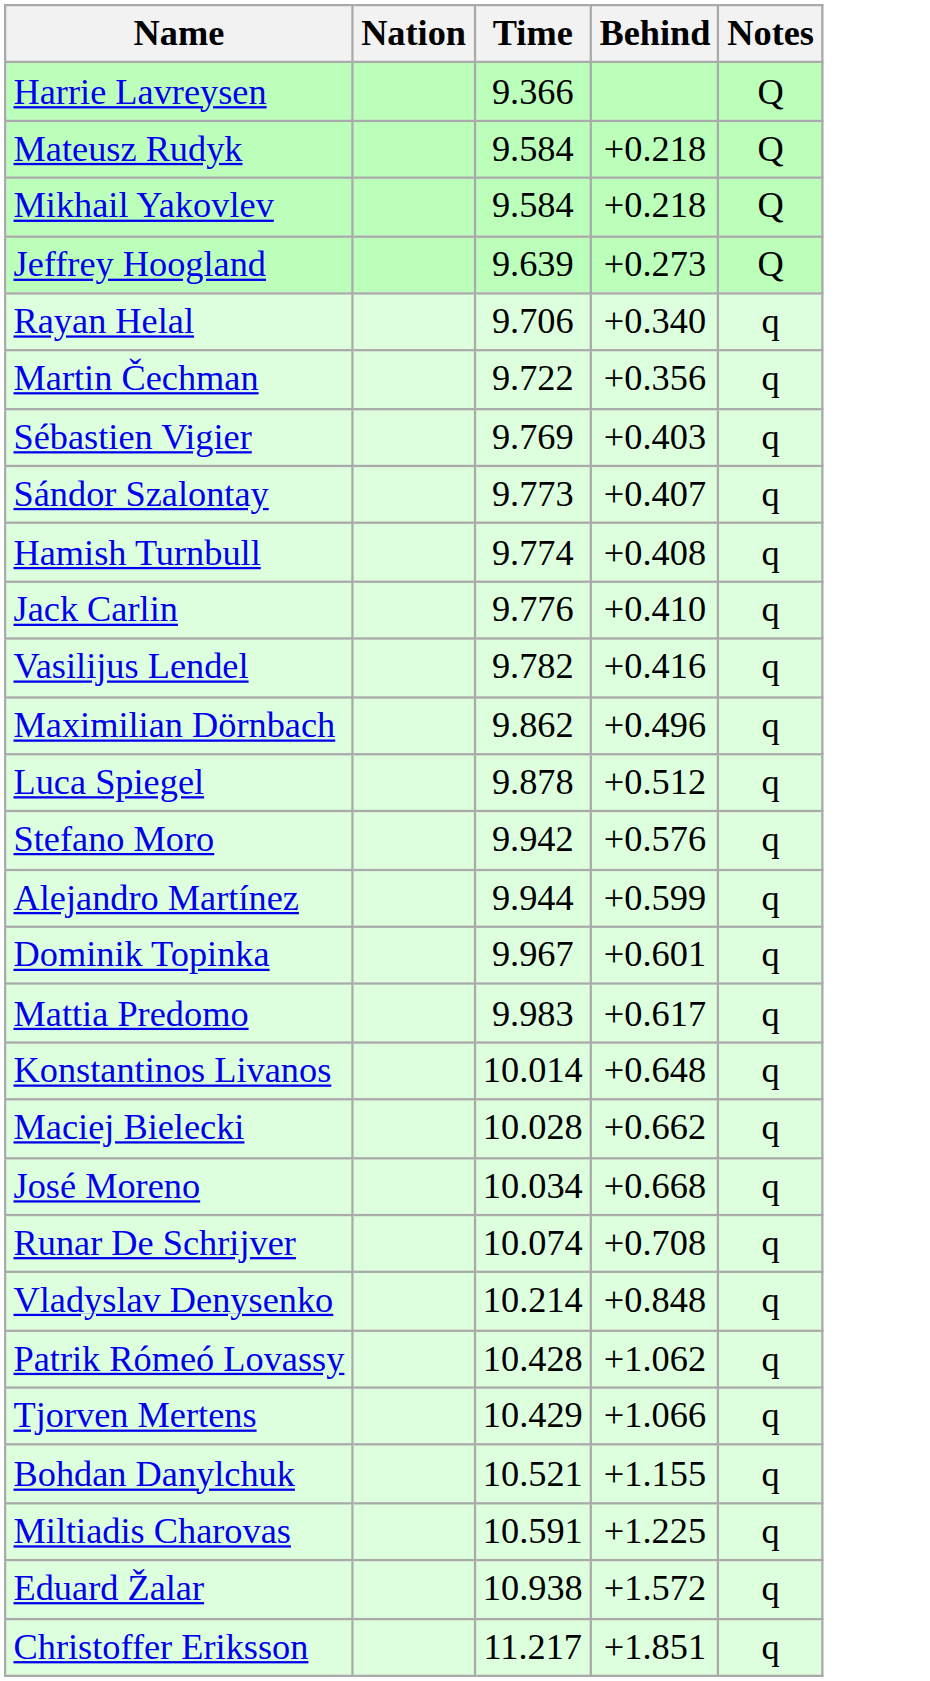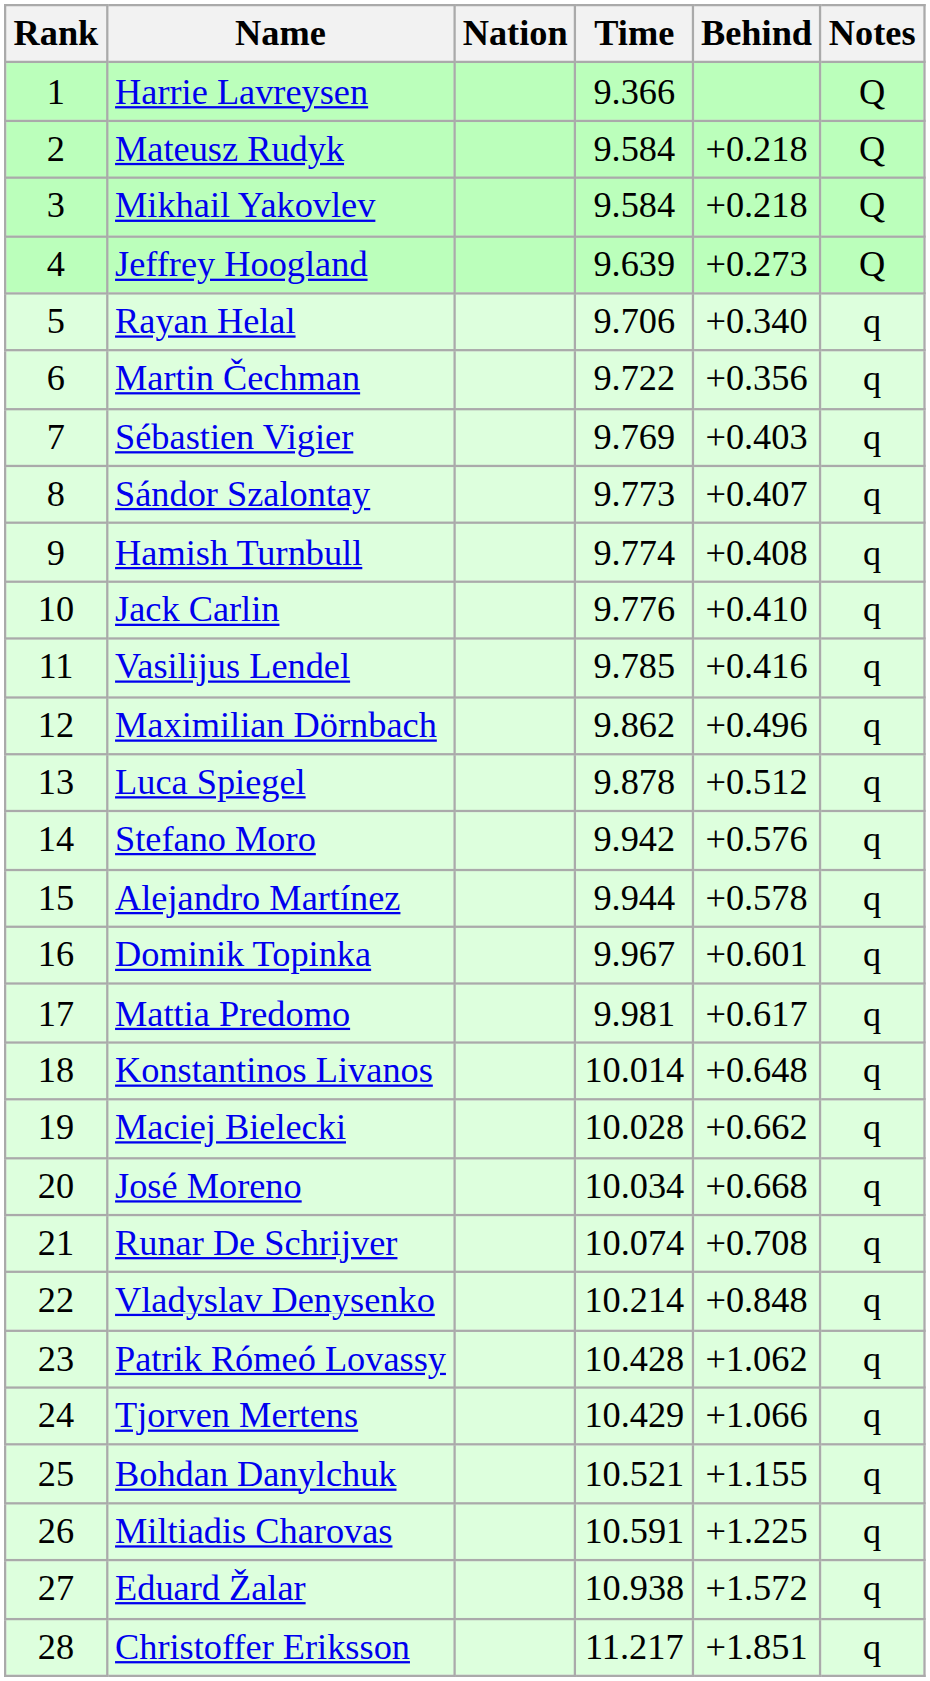 <table class="wikitable sortable" style="text-align:center">
 <tr>
+<th>Rank</th>
 <th>Name</th>
 <th>Nation</th>
 <th>Time</th>
 <th>Behind</th>
 <th>Notes</th>
 </tr>
 <tr bgcolor=bbffbb>
+<td>1</td>
 <td align=left><a href='#'>Harrie Lavreysen</a></td>
 <td align=left></td>
 <td>9.366</td>
 <td></td>
 <td>Q</td>
 </tr>
 <tr bgcolor=bbffbb>
+<td>2</td>
 <td align=left><a href='#'>Mateusz Rudyk</a></td>
 <td align=left></td>
 <td>9.584</td>
 <td>+0.218</td>
 <td>Q</td>
 </tr>
 <tr bgcolor=bbffbb>
+<td>3</td>
 <td align=left><a href='#'>Mikhail Yakovlev</a></td>
 <td align=left></td>
 <td>9.584</td>
 <td>+0.218</td>
 <td>Q</td>
 </tr>
 <tr bgcolor=bbffbb>
+<td>4</td>
 <td align=left><a href='#'>Jeffrey Hoogland</a></td>
 <td align=left></td>
 <td>9.639</td>
 <td>+0.273</td>
 <td>Q</td>
 </tr>
 <tr bgcolor=ddffdd>
+<td>5</td>
 <td align=left><a href='#'>Rayan Helal</a></td>
 <td align=left></td>
 <td>9.706</td>
 <td>+0.340</td>
 <td>q</td>
 </tr>
 <tr bgcolor=ddffdd>
+<td>6</td>
 <td align=left><a href='#'>Martin Čechman</a></td>
 <td align=left></td>
 <td>9.722</td>
 <td>+0.356</td>
 <td>q</td>
 </tr>
 <tr bgcolor=ddffdd>
+<td>7</td>
 <td align=left><a href='#'>Sébastien Vigier</a></td>
 <td align=left></td>
 <td>9.769</td>
 <td>+0.403</td>
 <td>q</td>
 </tr>
 <tr bgcolor=ddffdd>
+<td>8</td>
 <td align=left><a href='#'>Sándor Szalontay</a></td>
 <td align=left></td>
 <td>9.773</td>
 <td>+0.407</td>
 <td>q</td>
 </tr>
 <tr bgcolor=ddffdd>
+<td>9</td>
 <td align=left><a href='#'>Hamish Turnbull</a></td>
 <td align=left></td>
 <td>9.774</td>
 <td>+0.408</td>
 <td>q</td>
 </tr>
 <tr bgcolor=ddffdd>
+<td>10</td>
 <td align=left><a href='#'>Jack Carlin</a></td>
 <td align=left></td>
 <td>9.776</td>
 <td>+0.410</td>
 <td>q</td>
 </tr>
 <tr bgcolor=ddffdd>
+<td>11</td>
 <td align=left><a href='#'>Vasilijus Lendel</a></td>
 <td align=left></td>
-<td>9.782</td>
+<td>9.785</td>
 <td>+0.416</td>
 <td>q</td>
 </tr>
 <tr bgcolor=ddffdd>
+<td>12</td>
 <td align=left><a href='#'>Maximilian Dörnbach</a></td>
 <td align=left></td>
 <td>9.862</td>
 <td>+0.496</td>
 <td>q</td>
 </tr>
 <tr bgcolor=ddffdd>
+<td>13</td>
 <td align=left><a href='#'>Luca Spiegel</a></td>
 <td align=left></td>
 <td>9.878</td>
 <td>+0.512</td>
 <td>q</td>
 </tr>
 <tr bgcolor=ddffdd>
+<td>14</td>
 <td align=left><a href='#'>Stefano Moro</a></td>
 <td align=left></td>
 <td>9.942</td>
 <td>+0.576</td>
 <td>q</td>
 </tr>
 <tr bgcolor=ddffdd>
+<td>15</td>
 <td align=left><a href='#'>Alejandro Martínez</a></td>
 <td align=left></td>
 <td>9.944</td>
-<td>+0.599</td>
+<td>+0.578</td>
 <td>q</td>
 </tr>
 <tr bgcolor=ddffdd>
+<td>16</td>
 <td align=left><a href='#'>Dominik Topinka</a></td>
 <td align=left></td>
 <td>9.967</td>
 <td>+0.601</td>
 <td>q</td>
 </tr>
 <tr bgcolor=ddffdd>
+<td>17</td>
 <td align=left><a href='#'>Mattia Predomo</a></td>
 <td align=left></td>
-<td>9.983</td>
+<td>9.981</td>
 <td>+0.617</td>
 <td>q</td>
 </tr>
 <tr bgcolor=ddffdd>
+<td>18</td>
 <td align=left><a href='#'>Konstantinos Livanos</a></td>
 <td align=left></td>
 <td>10.014</td>
 <td>+0.648</td>
 <td>q</td>
 </tr>
 <tr bgcolor=ddffdd>
+<td>19</td>
 <td align=left><a href='#'>Maciej Bielecki</a></td>
 <td align=left></td>
 <td>10.028</td>
 <td>+0.662</td>
 <td>q</td>
 </tr>
 <tr bgcolor=ddffdd>
+<td>20</td>
 <td align=left><a href='#'>José Moreno</a></td>
 <td align=left></td>
 <td>10.034</td>
 <td>+0.668</td>
 <td>q</td>
 </tr>
 <tr bgcolor=ddffdd>
+<td>21</td>
 <td align=left><a href='#'>Runar De Schrijver</a></td>
 <td align=left></td>
 <td>10.074</td>
 <td>+0.708</td>
 <td>q</td>
 </tr>
 <tr bgcolor=ddffdd>
+<td>22</td>
 <td align=left><a href='#'>Vladyslav Denysenko</a></td>
 <td align=left></td>
 <td>10.214</td>
 <td>+0.848</td>
 <td>q</td>
 </tr>
 <tr bgcolor=ddffdd>
+<td>23</td>
 <td align=left><a href='#'>Patrik Rómeó Lovassy</a></td>
 <td align=left></td>
 <td>10.428</td>
 <td>+1.062</td>
 <td>q</td>
 </tr>
 <tr bgcolor=ddffdd>
+<td>24</td>
 <td align=left><a href='#'>Tjorven Mertens</a></td>
 <td align=left></td>
 <td>10.429</td>
 <td>+1.066</td>
 <td>q</td>
 </tr>
 <tr bgcolor=ddffdd>
+<td>25</td>
 <td align=left><a href='#'>Bohdan Danylchuk</a></td>
 <td align=left></td>
 <td>10.521</td>
 <td>+1.155</td>
 <td>q</td>
 </tr>
 <tr bgcolor=ddffdd>
+<td>26</td>
 <td align=left><a href='#'>Miltiadis Charovas</a></td>
 <td align=left></td>
 <td>10.591</td>
 <td>+1.225</td>
 <td>q</td>
 </tr>
 <tr bgcolor=ddffdd>
+<td>27</td>
 <td align=left><a href='#'>Eduard Žalar</a></td>
 <td align=left></td>
 <td>10.938</td>
 <td>+1.572</td>
 <td>q</td>
 </tr>
 <tr bgcolor=ddffdd>
+<td>28</td>
 <td align=left><a href='#'>Christoffer Eriksson</a></td>
 <td align=left></td>
 <td>11.217</td>
 <td>+1.851</td>
 <td>q</td>
 </tr>
 </table>
